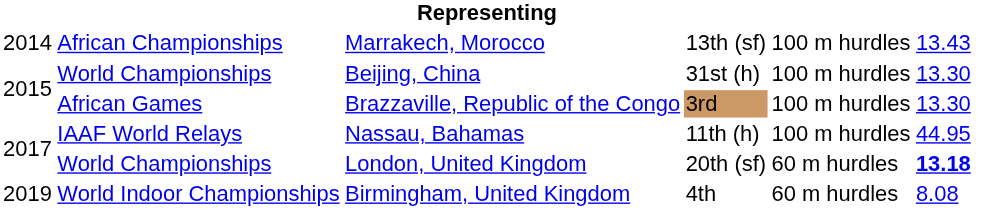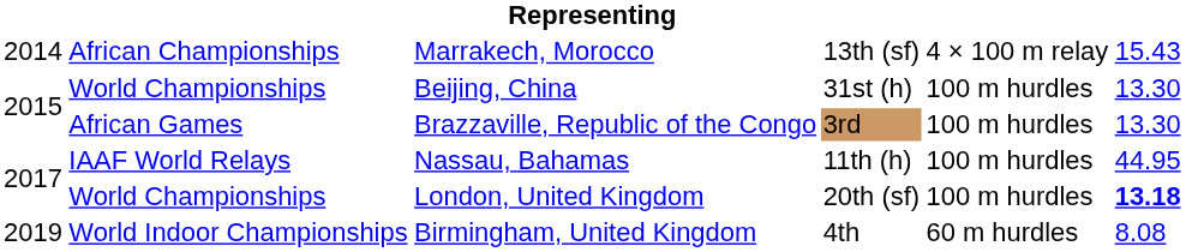 <table>
 <tr>
 <th colspan="6">Representing </th>
 </tr>
 <tr>
 <td>2014</td>
 <td><a href='#'>African Championships</a></td>
 <td><a href='#'>Marrakech, Morocco</a></td>
 <td>13th (sf)</td>
-<td>100 m hurdles</td>
-<td><a href='#'>13.43</a></td>
+<td>4 × 100 m relay</td>
+<td><a href='#'>15.43</a></td>
 </tr>
 <tr>
 <td rowspan=2>2015</td>
 <td><a href='#'>World Championships</a></td>
 <td><a href='#'>Beijing, China</a></td>
 <td>31st (h)</td>
 <td>100 m hurdles</td>
 <td><a href='#'>13.30</a></td>
 </tr>
 <tr>
 <td><a href='#'>African Games</a></td>
 <td><a href='#'>Brazzaville, Republic of the Congo</a></td>
 <td bgcolor=cc9966>3rd</td>
 <td>100 m hurdles</td>
 <td><a href='#'>13.30</a></td>
 </tr>
 <tr>
 <td rowspan=2>2017</td>
 <td><a href='#'>IAAF World Relays</a></td>
 <td><a href='#'>Nassau, Bahamas</a></td>
 <td>11th (h)</td>
 <td>100 m hurdles</td>
 <td><a href='#'>44.95</a></td>
 </tr>
 <tr>
 <td><a href='#'>World Championships</a></td>
 <td><a href='#'>London, United Kingdom</a></td>
 <td>20th (sf)</td>
-<td>60 m hurdles</td>
+<td>100 m hurdles</td>
 <td><strong><a href='#'>13.18</a></strong></td>
 </tr>
 <tr>
 <td>2019</td>
 <td><a href='#'>World Indoor Championships</a></td>
 <td><a href='#'>Birmingham, United Kingdom</a></td>
 <td>4th</td>
 <td>60 m hurdles</td>
 <td><a href='#'>8.08</a></td>
 </tr>
 </table>
